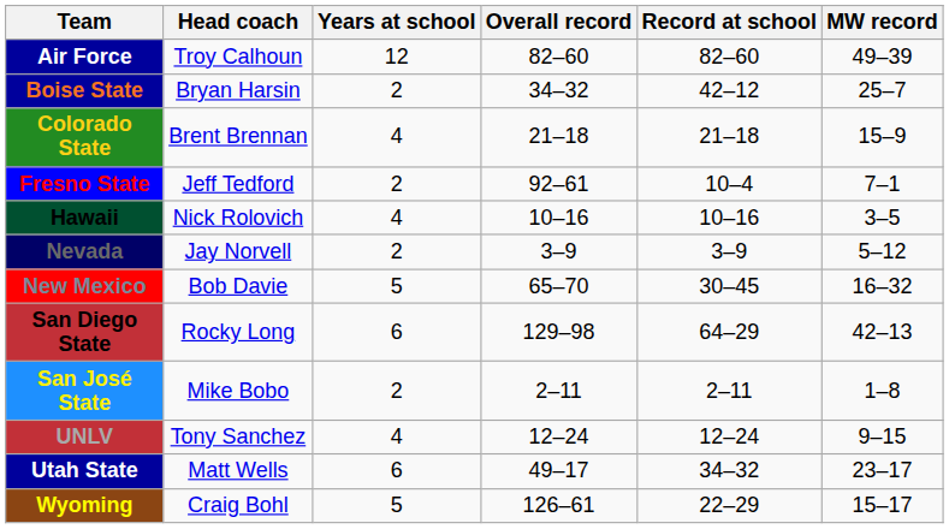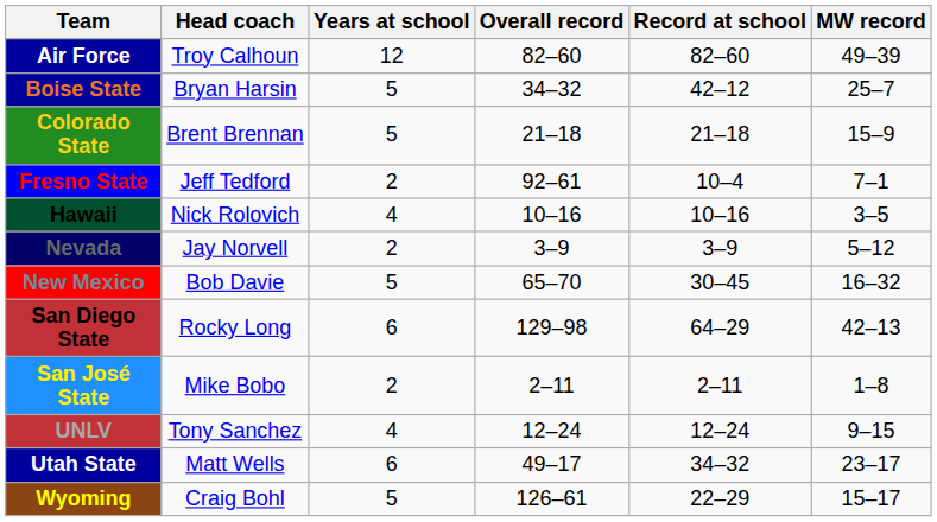 <table class="wikitable sortable" style="text-align: center;">
 <tr>
 <th style="width:110px;">Team</th>
 <th>Head coach</th>
 <th>Years at school</th>
 <th>Overall record</th>
 <th>Record at school</th>
 <th>MW record</th>
 </tr>
 <tr>
 <th style="background:#00009c; color:#fff;">Air Force</th>
 <td><a href='#'>Troy Calhoun</a></td>
 <td>12</td>
 <td>82–60</td>
 <td>82–60</td>
 <td>49–39</td>
 </tr>
 <tr>
 <th style="background:#00009C; color:#f47321;">Boise State</th>
 <td><a href='#'>Bryan Harsin</a></td>
-<td>2</td>
+<td>5</td>
 <td>34–32</td>
 <td>42–12</td>
 <td>25–7</td>
 </tr>
 <tr>
 <th style="background:#228B22; color:#FCD116;">Colorado State</th>
 <td><a href='#'>Brent Brennan</a></td>
-<td>4</td>
+<td>5</td>
 <td>21–18</td>
 <td>21–18</td>
 <td>15–9</td>
 </tr>
 <tr>
 <th style="background:#0000FF; color:#FF0000;">Fresno State</th>
 <td><a href='#'>Jeff Tedford</a></td>
 <td>2</td>
 <td>92–61</td>
 <td>10–4</td>
 <td>7–1</td>
 </tr>
 <tr>
 <th style="background:#005030; color:#000;">Hawaii</th>
 <td><a href='#'>Nick Rolovich</a></td>
 <td>4</td>
 <td>10–16</td>
 <td>10–16</td>
 <td>3–5</td>
 </tr>
 <tr>
 <th style="background:#000067; color:dimGrey;">Nevada</th>
 <td><a href='#'>Jay Norvell</a></td>
 <td>2</td>
 <td>3–9</td>
 <td>3–9</td>
 <td>5–12</td>
 </tr>
 <tr>
 <th style="background:#FF0000; color:#778899;">New Mexico</th>
 <td><a href='#'>Bob Davie</a></td>
 <td>5</td>
 <td>65–70</td>
 <td>30–45</td>
 <td>16–32</td>
 </tr>
 <tr>
 <th style="background:#C23038; color:#000000;">San Diego State</th>
 <td><a href='#'>Rocky Long</a></td>
 <td>6</td>
 <td>129–98</td>
 <td>64–29</td>
 <td>42–13</td>
 </tr>
 <tr>
 <th style="background:#1E90FF; color:#FFEF00">San José State</th>
 <td><a href='#'>Mike Bobo</a></td>
 <td>2</td>
 <td>2–11</td>
 <td>2–11</td>
 <td>1–8</td>
 </tr>
 <tr>
 <th style="background:#C23038; color:#A9A9A9;">UNLV</th>
 <td><a href='#'>Tony Sanchez</a></td>
 <td>4</td>
 <td>12–24</td>
 <td>12–24</td>
 <td>9–15</td>
 </tr>
 <tr>
 <th style="background:#00009c; color:#FFF">Utah State</th>
 <td><a href='#'>Matt Wells</a></td>
 <td>6</td>
 <td>49–17</td>
 <td>34–32</td>
 <td>23–17</td>
 </tr>
 <tr>
 <th style="background:#8B4513; color:#FFFF00;">Wyoming</th>
 <td><a href='#'>Craig Bohl</a></td>
 <td>5</td>
 <td>126–61</td>
 <td>22–29</td>
 <td>15–17</td>
 </tr>
 </table>
